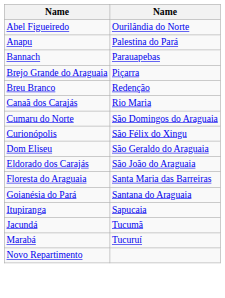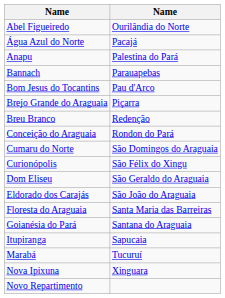 <table class="wikitable sortable">
 <tr>
 <th>Name</th>
 <th>Name</th>
 </tr>
 <tr>
 <td><a href='#'>Abel Figueiredo</a></td>
 <td><a href='#'>Ourilândia do Norte</a></td>
 </tr>
 <tr>
+<td><a href='#'>Água Azul do Norte</a></td>
+<td><a href='#'>Pacajá</a></td>
+</tr>
+<tr>
 <td><a href='#'>Anapu</a></td>
 <td><a href='#'>Palestina do Pará</a></td>
 </tr>
 <tr>
 <td><a href='#'>Bannach</a></td>
 <td><a href='#'>Parauapebas</a></td>
+</tr>
+<tr>
+<td><a href='#'>Bom Jesus do Tocantins</a></td>
+<td><a href='#'>Pau d'Arco</a></td>
 </tr>
 <tr>
 <td><a href='#'>Brejo Grande do Araguaia</a></td>
 <td><a href='#'>Piçarra</a></td>
 </tr>
 <tr>
 <td><a href='#'>Breu Branco</a></td>
 <td><a href='#'>Redenção</a></td>
 </tr>
 <tr>
-<td><a href='#'>Canaã dos Carajás</a></td>
-<td><a href='#'>Rio Maria</a></td>
+<td><a href='#'>Conceição do Araguaia</a></td>
+<td><a href='#'>Rondon do Pará</a></td>
 </tr>
 <tr>
 <td><a href='#'>Cumaru do Norte</a></td>
 <td><a href='#'>São Domingos do Araguaia</a></td>
 </tr>
 <tr>
 <td><a href='#'>Curionópolis</a></td>
 <td><a href='#'>São Félix do Xingu</a></td>
 </tr>
 <tr>
 <td><a href='#'>Dom Eliseu</a></td>
 <td><a href='#'>São Geraldo do Araguaia</a></td>
 </tr>
 <tr>
 <td><a href='#'>Eldorado dos Carajás</a></td>
 <td><a href='#'>São João do Araguaia</a></td>
 </tr>
 <tr>
 <td><a href='#'>Floresta do Araguaia</a></td>
 <td><a href='#'>Santa Maria das Barreiras</a></td>
 </tr>
 <tr>
 <td><a href='#'>Goianésia do Pará</a></td>
 <td><a href='#'>Santana do Araguaia</a></td>
 </tr>
 <tr>
 <td><a href='#'>Itupiranga</a></td>
 <td><a href='#'>Sapucaia</a></td>
 </tr>
 <tr>
-<td><a href='#'>Jacundá</a></td>
-<td><a href='#'>Tucumã</a></td>
+<td><a href='#'>Marabá</a></td>
+<td><a href='#'>Tucuruí</a></td>
 </tr>
 <tr>
-<td><a href='#'>Marabá</a></td>
-<td><a href='#'>Tucuruí</a></td>
+<td><a href='#'>Nova Ipixuna</a></td>
+<td><a href='#'>Xinguara</a></td>
 </tr>
 <tr>
 <td><a href='#'>Novo Repartimento</a></td>
 <td></td>
 </tr>
 </table>
